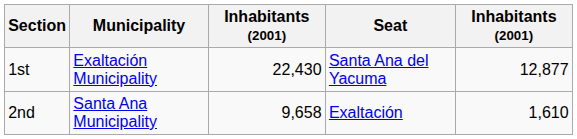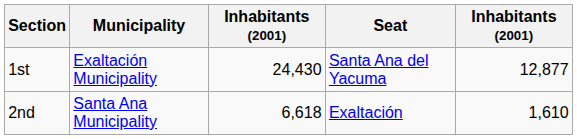 <table class="wikitable" border="1" style="width:45%;" border="1">
 <tr bgcolor=#EFEFEF>
 <th><strong>Section</strong></th>
 <th><strong>Municipality</strong></th>
 <th><strong>Inhabitants</strong>  <small> (2001) </small></th>
 <th><strong>Seat</strong></th>
 <th><strong>Inhabitants</strong>  <small> (2001) </small></th>
 </tr>
 <tr>
 <td>1st</td>
 <td><a href='#'>Exaltación Municipality</a></td>
-<td align="right">22,430</td>
+<td align="right">24,430</td>
 <td><a href='#'>Santa Ana del Yacuma</a></td>
 <td align="right">12,877</td>
 </tr>
 <tr>
 <td>2nd</td>
 <td><a href='#'>Santa Ana Municipality</a></td>
-<td align="right">9,658</td>
+<td align="right">6,618</td>
 <td><a href='#'>Exaltación</a></td>
 <td align="right">1,610</td>
 </tr>
 <tr>
 </tr>
 </table>
